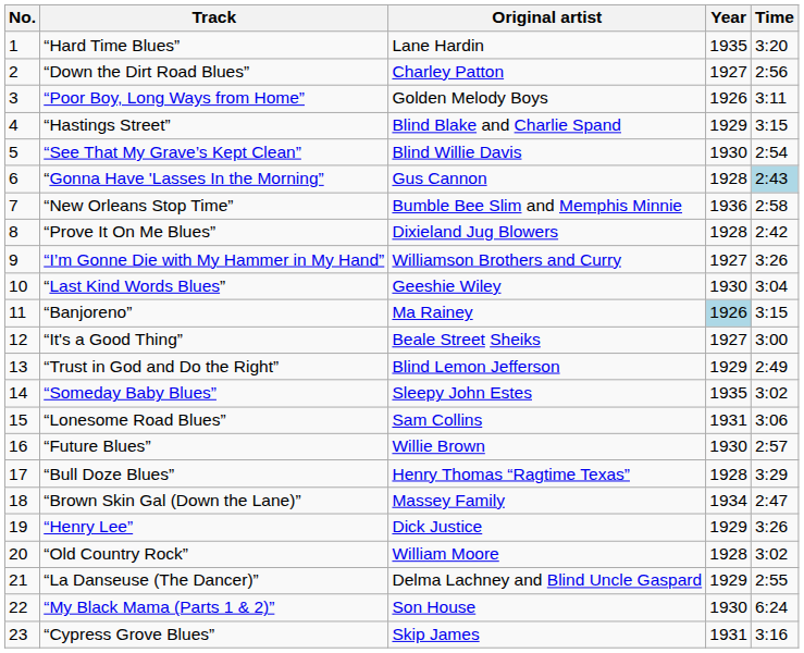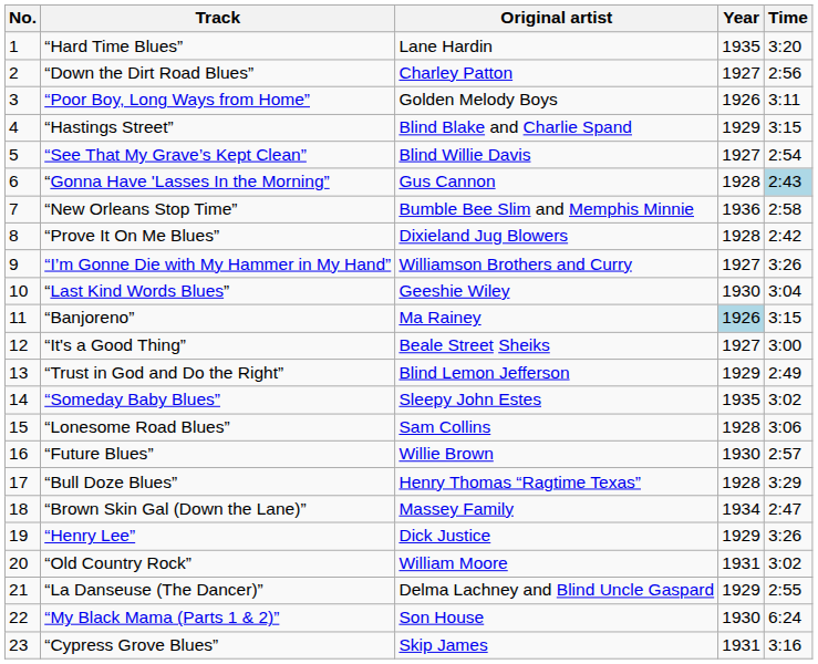 <table class="wikitable">
 <tr>
 <th>No.</th>
 <th>Track</th>
 <th>Original artist</th>
 <th>Year</th>
 <th>Time</th>
 </tr>
 <tr>
 <td>1</td>
 <td>“Hard Time Blues”</td>
 <td>Lane Hardin</td>
 <td>1935</td>
 <td>3:20</td>
 </tr>
 <tr>
 <td>2</td>
 <td>“Down the Dirt Road Blues”</td>
 <td><a href='#'>Charley Patton</a></td>
 <td>1927</td>
 <td>2:56</td>
 </tr>
 <tr>
 <td>3</td>
 <td><a href='#'>“Poor Boy, Long Ways from Home”</a></td>
 <td>Golden Melody Boys</td>
 <td>1926</td>
 <td>3:11</td>
 </tr>
 <tr>
 <td>4</td>
 <td>“Hastings Street”</td>
 <td><a href='#'>Blind Blake</a> and <a href='#'>Charlie Spand</a></td>
 <td>1929</td>
 <td>3:15</td>
 </tr>
 <tr>
 <td>5</td>
 <td><a href='#'>“See That My Grave’s Kept Clean”</a></td>
 <td><a href='#'>Blind Willie Davis</a></td>
-<td>1930</td>
+<td>1927</td>
 <td>2:54</td>
 </tr>
 <tr>
 <td>6</td>
 <td>“<a href='#'>Gonna Have 'Lasses In the Morning”</a></td>
 <td><a href='#'>Gus Cannon</a></td>
 <td>1928</td>
 <td style="background: lightblue;">2:43</td>
 </tr>
 <tr>
 <td>7</td>
 <td>“New Orleans Stop Time”</td>
 <td><a href='#'>Bumble Bee Slim</a> and <a href='#'>Memphis Minnie</a></td>
 <td>1936</td>
 <td>2:58</td>
 </tr>
 <tr>
 <td>8</td>
 <td>“Prove It On Me Blues”</td>
 <td><a href='#'>Dixieland Jug Blowers</a></td>
 <td>1928</td>
 <td>2:42</td>
 </tr>
 <tr>
 <td>9</td>
 <td><a href='#'>“I’m Gonne Die with My Hammer in My Hand”</a></td>
 <td><a href='#'>Williamson Brothers and Curry</a></td>
 <td>1927</td>
 <td>3:26</td>
 </tr>
 <tr>
 <td>10</td>
 <td>“<a href='#'>Last Kind Words Blues</a>”</td>
 <td><a href='#'>Geeshie Wiley</a></td>
 <td>1930</td>
 <td>3:04</td>
 </tr>
 <tr>
 <td>11</td>
 <td>“Banjoreno”</td>
 <td><a href='#'>Ma Rainey</a></td>
 <td style="background: lightblue;">1926</td>
 <td>3:15</td>
 </tr>
 <tr>
 <td>12</td>
 <td>“It's a Good Thing”</td>
 <td><a href='#'>Beale Street</a> <a href='#'>Sheiks</a></td>
 <td>1927</td>
 <td>3:00</td>
 </tr>
 <tr>
 <td>13</td>
 <td>“Trust in God and Do the Right”</td>
 <td><a href='#'>Blind Lemon Jefferson</a></td>
 <td>1929</td>
 <td>2:49</td>
 </tr>
 <tr>
 <td>14</td>
 <td><a href='#'>“Someday Baby Blues”</a></td>
 <td><a href='#'>Sleepy John Estes</a></td>
 <td>1935</td>
 <td>3:02</td>
 </tr>
 <tr>
 <td>15</td>
 <td>“Lonesome Road Blues”</td>
 <td><a href='#'>Sam Collins</a></td>
-<td>1931</td>
+<td>1928</td>
 <td>3:06</td>
 </tr>
 <tr>
 <td>16</td>
 <td>“Future Blues”</td>
 <td><a href='#'>Willie Brown</a></td>
 <td>1930</td>
 <td>2:57</td>
 </tr>
 <tr>
 <td>17</td>
 <td>“Bull Doze Blues”</td>
 <td><a href='#'>Henry Thomas “Ragtime Texas”</a></td>
 <td>1928</td>
 <td>3:29</td>
 </tr>
 <tr>
 <td>18</td>
 <td>“Brown Skin Gal (Down the Lane)”</td>
 <td><a href='#'>Massey Family</a></td>
 <td>1934</td>
 <td>2:47</td>
 </tr>
 <tr>
 <td>19</td>
 <td><a href='#'>“Henry Lee”</a></td>
 <td><a href='#'>Dick Justice</a></td>
 <td>1929</td>
 <td>3:26</td>
 </tr>
 <tr>
 <td>20</td>
 <td>“Old Country Rock”</td>
 <td><a href='#'>William Moore</a></td>
-<td>1928</td>
+<td>1931</td>
 <td>3:02</td>
 </tr>
 <tr>
 <td>21</td>
 <td>“La Danseuse (The Dancer)”</td>
 <td>Delma Lachney and <a href='#'>Blind Uncle Gaspard</a></td>
 <td>1929</td>
 <td>2:55</td>
 </tr>
 <tr>
 <td>22</td>
 <td><a href='#'>“My Black Mama (Parts 1 & 2)”</a></td>
 <td><a href='#'>Son House</a></td>
 <td>1930</td>
 <td>6:24</td>
 </tr>
 <tr>
 <td>23</td>
 <td>“Cypress Grove Blues”</td>
 <td><a href='#'>Skip James</a></td>
 <td>1931</td>
 <td>3:16</td>
 </tr>
 </table>
